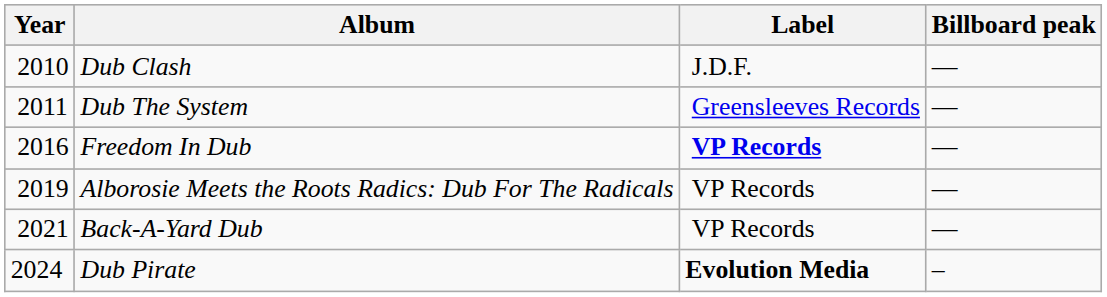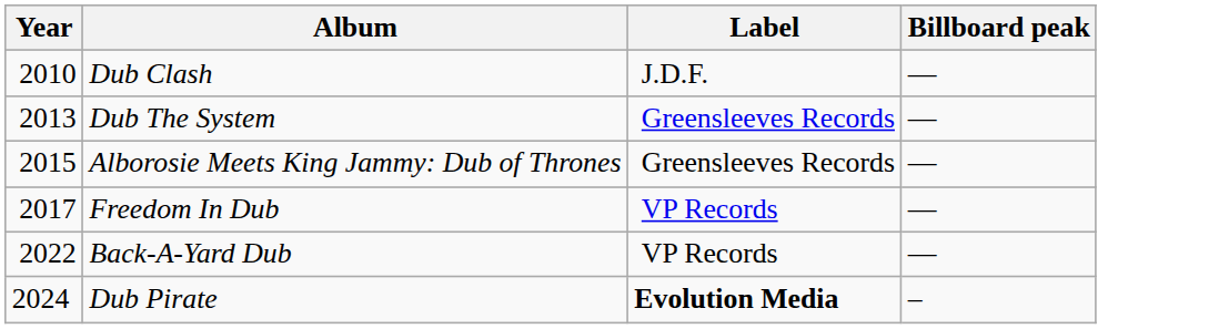 <table class="wikitable">
 <tr>
 <th>Year</th>
 <th>Album</th>
 <th>Label</th>
 <th>Billboard peak</th>
 </tr>
 <tr>
 <td> 2010</td>
 <td><em>Dub Clash</em></td>
 <td> J.D.F.</td>
 <td>—</td>
 </tr>
 <tr>
-<td> 2011</td>
+<td> 2013</td>
 <td><em>Dub The System</em></td>
 <td> <a href='#'>Greensleeves Records</a></td>
 <td>—</td>
 </tr>
 <tr>
-<td> 2016</td>
-<td><em>Freedom In Dub</em></td>
-<td><strong> <a href='#'>VP Records</a></strong></td>
+<td> 2015</td>
+<td><em>Alborosie Meets King Jammy: Dub of Thrones</em></td>
+<td> Greensleeves Records</td>
 <td>—</td>
 </tr>
 <tr>
-<td> 2019</td>
-<td><em>Alborosie Meets the Roots Radics: Dub For The Radicals</em></td>
-<td> VP Records</td>
+<td> 2017</td>
+<td><em>Freedom In Dub</em></td>
+<td> <a href='#'>VP Records</a></td>
 <td>—</td>
 </tr>
 <tr>
-<td> 2021</td>
+<td> 2022</td>
 <td><em>Back-A-Yard Dub</em></td>
 <td> VP Records</td>
 <td>—</td>
 </tr>
 <tr>
 <td>2024</td>
 <td><em>Dub Pirate</em></td>
 <td><strong>Evolution Media</strong></td>
 <td>–</td>
 </tr>
 </table>
